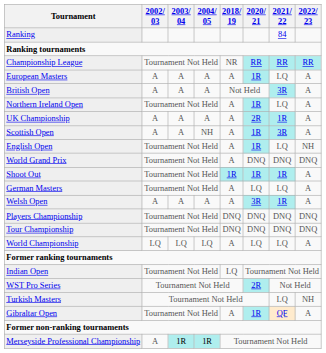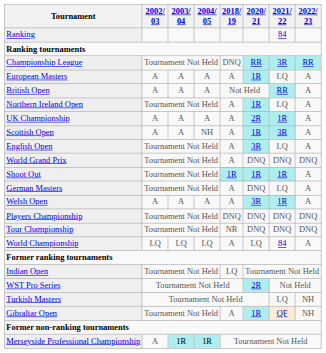 <table class="wikitable" style="font-size:85%;">
 <tr>
 <th>Tournament</th>
 <th><a href='#'>2002/<br>03</a></th>
 <th><a href='#'>2003/<br>04</a></th>
 <th><a href='#'>2004/<br>05</a></th>
 <th><a href='#'>2018/<br>19</a></th>
 <th><a href='#'>2020/<br>21</a></th>
 <th><a href='#'>2021/<br>22</a></th>
 <th><a href='#'>2022/<br>23</a></th>
 </tr>
 <tr>
 <td style="background:#EFEFEF;"><a href='#'>Ranking</a></td>
 <td align="center"></td>
 <td align="center"></td>
 <td align="center"></td>
 <td align="center"></td>
 <td align="center"></td>
 <td align="center"><a href='#'>84</a></td>
 <td align="center"></td>
 </tr>
 <tr>
 <td colspan="10"><strong>Ranking tournaments</strong></td>
 </tr>
 <tr>
 <td style="background:#EFEFEF;"><a href='#'>Championship League</a></td>
 <td align="center" colspan="3" style="color:#555555;">Tournament Not Held</td>
-<td align="center" style="color:#555555;">NR</td>
+<td align="center" style="color:#555555;">DNQ</td>
 <td align="center" style="background:#afeeee;"><a href='#'>RR</a></td>
-<td align="center" style="background:#afeeee;"><a href='#'>RR</a></td>
+<td align="center" style="background:#afeeee;"><a href='#'>3R</a></td>
 <td align="center" style="background:#afeeee;"><a href='#'>RR</a></td>
 </tr>
 <tr>
 <td style="background:#EFEFEF;"><a href='#'>European Masters</a></td>
 <td align="center" style="color:#555555;">A</td>
 <td align="center" style="color:#555555;">A</td>
 <td align="center" style="color:#555555;">A</td>
 <td align="center" style="color:#555555;">A</td>
 <td align="center" style="background:#afeeee;"><a href='#'>1R</a></td>
 <td align="center" style="color:#555555;">LQ</td>
 <td align="center" style="color:#555555;">A</td>
 </tr>
 <tr>
 <td style="background:#EFEFEF;"><a href='#'>British Open</a></td>
 <td align="center" style="color:#555555;">A</td>
 <td align="center" style="color:#555555;">A</td>
 <td align="center" style="color:#555555;">A</td>
 <td align="center" colspan="2" style="color:#555555;">Not Held</td>
-<td align="center" style="background:#afeeee;"><a href='#'>3R</a></td>
+<td align="center" style="background:#afeeee;"><a href='#'>RR</a></td>
 <td align="center" style="color:#555555;">A</td>
 </tr>
 <tr>
 <td style="background:#EFEFEF;"><a href='#'>Northern Ireland Open</a></td>
 <td align="center" colspan="3" style="color:#555555;">Tournament Not Held</td>
 <td align="center" style="color:#555555;">A</td>
 <td align="center" style="background:#afeeee;"><a href='#'>1R</a></td>
 <td align="center" style="color:#555555;">LQ</td>
 <td align="center" style="color:#555555;">A</td>
 </tr>
 <tr>
 <td style="background:#EFEFEF;"><a href='#'>UK Championship</a></td>
 <td align="center" style="color:#555555;">A</td>
 <td align="center" style="color:#555555;">A</td>
 <td align="center" style="color:#555555;">A</td>
 <td align="center" style="color:#555555;">A</td>
 <td align="center" style="background:#afeeee;"><a href='#'>2R</a></td>
 <td align="center" style="background:#afeeee;"><a href='#'>1R</a></td>
 <td align="center" style="color:#555555;">A</td>
 </tr>
 <tr>
 <td style="background:#EFEFEF;"><a href='#'>Scottish Open</a></td>
 <td align="center" style="color:#555555;">A</td>
 <td align="center" style="color:#555555;">A</td>
 <td align="center" style="color:#555555;">NH</td>
 <td align="center" style="color:#555555;">A</td>
 <td align="center" style="background:#afeeee;"><a href='#'>1R</a></td>
 <td align="center" style="background:#afeeee;"><a href='#'>3R</a></td>
 <td align="center" style="color:#555555;">A</td>
 </tr>
 <tr>
 <td style="background:#EFEFEF;"><a href='#'>English Open</a></td>
 <td align="center" colspan="3" style="color:#555555;">Tournament Not Held</td>
 <td align="center" style="color:#555555;">A</td>
-<td align="center" style="background:#afeeee;"><a href='#'>1R</a></td>
+<td align="center" style="background:#afeeee;"><a href='#'>3R</a></td>
 <td align="center" style="color:#555555;">LQ</td>
-<td align="center" style="color:#555555;">NH</td>
+<td align="center" style="color:#555555;">A</td>
 </tr>
 <tr>
 <td style="background:#EFEFEF;"><a href='#'>World Grand Prix</a></td>
 <td align="center" colspan="3" style="color:#555555;">Tournament Not Held</td>
 <td align="center" style="color:#555555;">A</td>
 <td align="center" style="color:#555555;">DNQ</td>
 <td align="center" style="color:#555555;">DNQ</td>
 <td align="center" style="color:#555555;">DNQ</td>
 </tr>
 <tr>
 <td style="background:#EFEFEF;"><a href='#'>Shoot Out</a></td>
 <td align="center" colspan="3" style="color:#555555;">Tournament Not Held</td>
 <td align="center" style="background:#afeeee;"><a href='#'>1R</a></td>
 <td align="center" style="background:#afeeee;"><a href='#'>1R</a></td>
 <td align="center" style="background:#afeeee;"><a href='#'>1R</a></td>
 <td align="center" style="color:#555555;">A</td>
 </tr>
 <tr>
 <td style="background:#EFEFEF;"><a href='#'>German Masters</a></td>
 <td align="center" colspan="3" style="color:#555555;">Tournament Not Held</td>
 <td align="center" style="color:#555555;">A</td>
-<td align="center" style="color:#555555;">LQ</td>
+<td align="center" style="color:#555555;">DNQ</td>
 <td align="center" style="color:#555555;">LQ</td>
 <td align="center" style="color:#555555;">A</td>
 </tr>
 <tr>
 <td style="background:#EFEFEF;"><a href='#'>Welsh Open</a></td>
 <td align="center" style="color:#555555;">A</td>
 <td align="center" style="color:#555555;">A</td>
 <td align="center" style="color:#555555;">A</td>
 <td align="center" style="color:#555555;">A</td>
 <td align="center" style="background:#afeeee;"><a href='#'>3R</a></td>
 <td align="center" style="background:#afeeee;"><a href='#'>1R</a></td>
 <td align="center" style="color:#555555;">A</td>
 </tr>
 <tr>
 <td style="background:#EFEFEF;"><a href='#'>Players Championship</a></td>
 <td align="center" colspan="3" style="color:#555555;">Tournament Not Held</td>
 <td align="center" style="color:#555555;">DNQ</td>
 <td align="center" style="color:#555555;">DNQ</td>
 <td align="center" style="color:#555555;">DNQ</td>
 <td align="center" style="color:#555555;">DNQ</td>
 </tr>
 <tr>
 <td style="background:#EFEFEF;"><a href='#'>Tour Championship</a></td>
 <td align="center" colspan="3" style="color:#555555;">Tournament Not Held</td>
-<td align="center" style="color:#555555;">DNQ</td>
+<td align="center" style="color:#555555;">NR</td>
 <td align="center" style="color:#555555;">DNQ</td>
 <td align="center" style="color:#555555;">DNQ</td>
 <td align="center" style="color:#555555;">DNQ</td>
 </tr>
 <tr>
 <td style="background:#EFEFEF;"><a href='#'>World Championship</a></td>
 <td align="center" style="color:#555555;">LQ</td>
 <td align="center" style="color:#555555;">LQ</td>
 <td align="center" style="color:#555555;">LQ</td>
 <td align="center" style="color:#555555;">A</td>
 <td align="center" style="color:#555555;">LQ</td>
-<td align="center" style="color:#555555;">LQ</td>
+<td align="center"><a href='#'>84</a></td>
 <td align="center" style="color:#555555;">A</td>
 </tr>
 <tr>
 <td colspan="10"><strong>Former ranking tournaments</strong></td>
 </tr>
 <tr>
 <td style="background:#EFEFEF;"><a href='#'>Indian Open</a></td>
 <td align="center" colspan="3" style="color:#555555;">Tournament Not Held</td>
 <td align="center" style="color:#555555;">LQ</td>
 <td align="center" colspan="3" style="color:#555555;">Tournament Not Held</td>
 </tr>
 <tr>
 <td style="background:#EFEFEF;"><a href='#'>WST Pro Series</a></td>
 <td align="center" colspan="4" style="color:#555555;">Tournament Not Held</td>
 <td align="center" style="background:#afeeee;"><a href='#'>2R</a></td>
 <td align="center" colspan="2" style="color:#555555;">Not Held</td>
 </tr>
 <tr>
 <td style="background:#EFEFEF;"><a href='#'>Turkish Masters</a></td>
 <td align="center" colspan="5" style="color:#555555;">Tournament Not Held</td>
 <td align="center" style="color:#555555;">LQ</td>
 <td align="center" style="color:#555555;">NH</td>
 </tr>
 <tr>
 <td style="background:#EFEFEF;"><a href='#'>Gibraltar Open</a></td>
 <td align="center" colspan="3" style="color:#555555;">Tournament Not Held</td>
 <td align="center" style="color:#555555;">A</td>
 <td align="center" style="background:#afeeee;"><a href='#'>1R</a></td>
 <td align="center" style="background:#ffebcd;"><a href='#'>QF</a></td>
-<td align="center" style="color:#555555;">A</td>
+<td align="center" style="color:#555555;">NH</td>
 </tr>
 <tr>
 <td colspan="10"><strong>Former non-ranking tournaments</strong></td>
 </tr>
 <tr>
 <td style="background:#EFEFEF;"><a href='#'>Merseyside Professional Championship</a></td>
 <td align="center" style="color:#555555;">A</td>
 <td align="center" style="background:#afeeee;">1R</td>
 <td align="center" style="background:#afeeee;">1R</td>
 <td align="center" colspan="10" style="color:#555555;">Tournament Not Held</td>
 </tr>
 </table>
